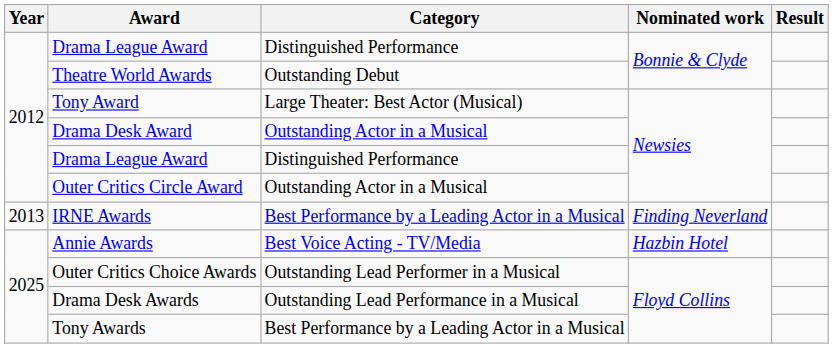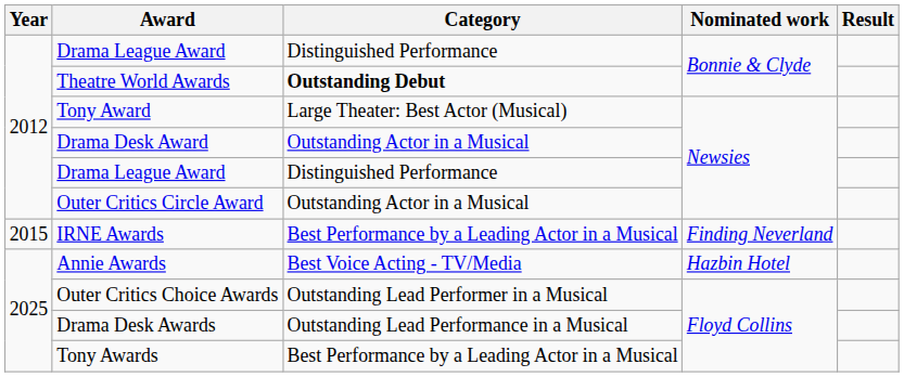 <table class="wikitable" style="font-size:90%width:80%;">
 <tr style="text-align:center;">
 <th>Year</th>
 <th>Award</th>
 <th>Category</th>
 <th>Nominated work</th>
 <th>Result</th>
 </tr>
 <tr>
 <td rowspan="6" style="text-align:center;">2012</td>
 <td><a href='#'>Drama League Award</a></td>
 <td>Distinguished Performance</td>
 <td rowspan="2"><em><a href='#'>Bonnie & Clyde</a></em></td>
 <td></td>
 </tr>
 <tr>
 <td><a href='#'>Theatre World Awards</a></td>
-<td>Outstanding Debut</td>
+<td><strong>Outstanding Debut</strong></td>
 <td></td>
 </tr>
 <tr>
 <td><a href='#'>Tony Award</a></td>
 <td>Large Theater: Best Actor (Musical)</td>
 <td rowspan="4"><em><a href='#'>Newsies</a></em></td>
 <td></td>
 </tr>
 <tr>
 <td><a href='#'>Drama Desk Award</a></td>
 <td><a href='#'>Outstanding Actor in a Musical</a></td>
 <td></td>
 </tr>
 <tr>
 <td><a href='#'>Drama League Award</a></td>
 <td>Distinguished Performance</td>
 <td></td>
 </tr>
 <tr>
 <td><a href='#'>Outer Critics Circle Award</a></td>
 <td>Outstanding Actor in a Musical</td>
 <td></td>
 </tr>
 <tr>
-<td>2013</td>
+<td>2015</td>
 <td><a href='#'>IRNE Awards</a></td>
 <td><a href='#'>Best Performance by a Leading Actor in a Musical</a></td>
 <td><em><a href='#'>Finding Neverland</a></em></td>
 <td></td>
 </tr>
 <tr>
 <td rowspan="4">2025</td>
 <td><a href='#'>Annie Awards</a></td>
 <td><a href='#'>Best Voice Acting - TV/Media</a></td>
 <td><em><a href='#'>Hazbin Hotel</a></em></td>
 <td></td>
 </tr>
 <tr>
 <td>Outer Critics Choice Awards</td>
 <td>Outstanding Lead Performer in a Musical</td>
 <td rowspan="4"><em><a href='#'>Floyd Collins</a></em></td>
 <td></td>
 </tr>
 <tr>
 <td>Drama Desk Awards</td>
 <td>Outstanding Lead Performance in a Musical</td>
 <td></td>
 </tr>
 <tr>
 <td>Tony Awards</td>
 <td>Best Performance by a Leading Actor in a Musical</td>
 <td></td>
 </tr>
 </table>
